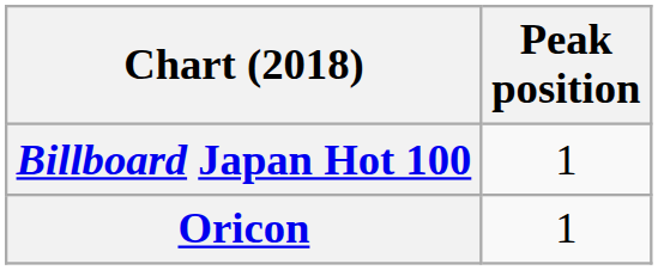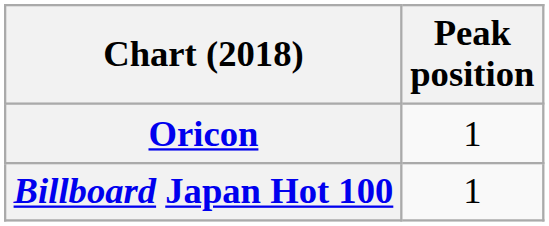 <table class="wikitable sortable plainrowheaders">
 <tr>
 <th scope="col">Chart (2018)</th>
 <th scope="col">Peak<br>position</th>
 </tr>
 <tr>
+<th scope="row"><a href='#'>Oricon</a></th>
+<td align="center">1</td>
+</tr>
+<tr>
 <th scope="row"><em><a href='#'>Billboard</a></em> <a href='#'>Japan Hot 100</a></th>
 <td align="center">1</td>
 </tr>
-<tr>
-<th scope="row"><a href='#'>Oricon</a></th>
-<td align="center">1</td>
-</tr>
 </table>
